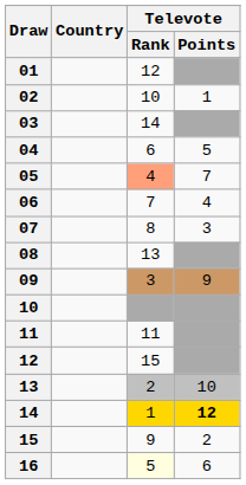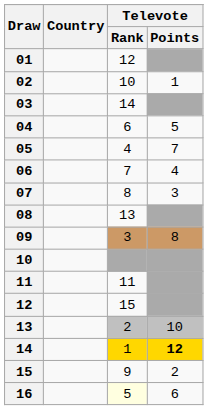 <table class="sortable wikitable collapsible plainrowheaders" style="text-align:center;">
 <tr>
 </tr>
 <tr>
 <th scope="col" rowspan="2">Draw</th>
 <th scope="col" rowspan="2">Country</th>
 <th scope="col" colspan="2">Televote</th>
 </tr>
 <tr>
 <th scope="col">Rank</th>
 <th scope="col">Points</th>
 </tr>
 <tr>
 <th scope="row" style="text-align:center;">01</th>
 <td style="text-align:left;"></td>
 <td>12</td>
 <td style="background:#AAAAAA;"></td>
 </tr>
 <tr>
 <th scope="row" style="text-align:center;">02</th>
 <td style="text-align:left;"></td>
 <td>10</td>
 <td>1</td>
 </tr>
 <tr>
 <th scope="row" style="text-align:center;">03</th>
 <td style="text-align:left;"></td>
 <td>14</td>
 <td style="background:#AAAAAA;"></td>
 </tr>
 <tr>
 <th scope="row" style="text-align:center;">04</th>
 <td style="text-align:left;"></td>
 <td>6</td>
 <td>5</td>
 </tr>
 <tr>
 <th scope="row" style="text-align:center;">05</th>
 <td style="text-align:left;"></td>
-<td style="background: lightsalmon;">4</td>
+<td>4</td>
 <td>7</td>
 </tr>
 <tr>
 <th scope="row" style="text-align:center;">06</th>
 <td style="text-align:left;"></td>
 <td>7</td>
 <td>4</td>
 </tr>
 <tr>
 <th scope="row" style="text-align:center;">07</th>
 <td style="text-align:left;"></td>
 <td>8</td>
 <td>3</td>
 </tr>
 <tr>
 <th scope="row" style="text-align:center;">08</th>
 <td style="text-align:left;"></td>
 <td>13</td>
 <td style="background:#AAAAAA;"></td>
 </tr>
 <tr>
 <th scope="row" style="text-align:center;">09</th>
 <td style="text-align:left;"></td>
 <td style="background:#CC9966;">3</td>
-<td style="background:#CC9966;">9</td>
+<td style="background:#CC9966;">8</td>
 </tr>
 <tr class=sortbottom>
 <th scope="row" style="text-align:center;">10</th>
 <td style="text-align:left;"></td>
 <td style="background:#AAAAAA;"></td>
 <td style="background:#AAAAAA;"></td>
 </tr>
 <tr>
 <th scope="row" style="text-align:center;">11</th>
 <td style="text-align:left;"></td>
 <td>11</td>
 <td style="background:#AAAAAA;"></td>
 </tr>
 <tr>
 <th scope="row" style="text-align:center;">12</th>
 <td style="text-align:left;"></td>
 <td>15</td>
 <td style="background:#AAAAAA;"></td>
 </tr>
 <tr>
 <th scope="row" style="text-align:center;">13</th>
 <td style="text-align:left;"></td>
 <td style="background:silver;">2</td>
 <td style="background:silver;">10</td>
 </tr>
 <tr>
 <th scope="row" style="text-align:center;">14</th>
 <td style="text-align:left;"></td>
 <td style="background:gold;">1</td>
 <td style="background:gold;"><strong>12</strong></td>
 </tr>
 <tr>
 <th scope="row" style="text-align:center;">15</th>
 <td style="text-align:left;"></td>
 <td>9</td>
 <td>2</td>
 </tr>
 <tr>
 <th scope="row" style="text-align:center;">16</th>
 <td style="text-align:left;"></td>
 <td style="background: lightyellow;">5</td>
 <td>6</td>
 </tr>
 </table>
